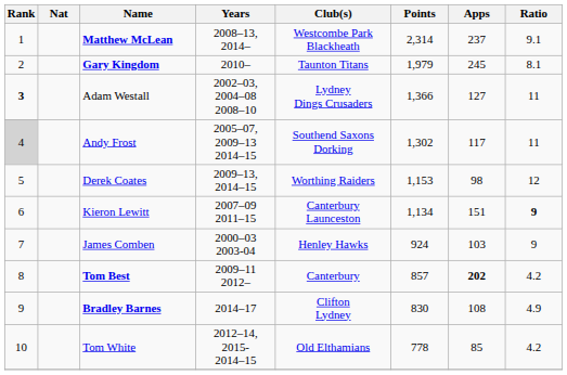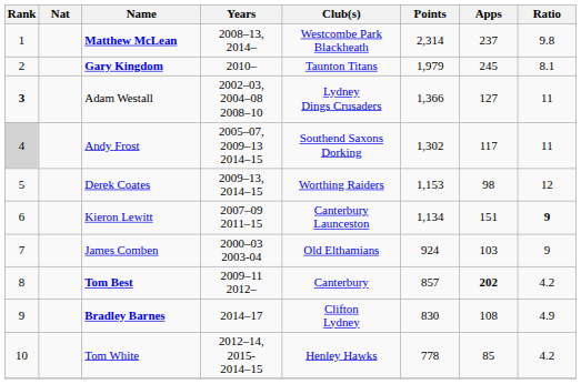 <table class="wikitable sortable" style="text-align: center">
 <tr>
 <th>Rank</th>
 <th width=50>Nat</th>
 <th width=150>Name</th>
 <th width=100>Years</th>
 <th width=150>Club(s)</th>
 <th width=70>Points</th>
 <th width=70>Apps</th>
 <th width=70>Ratio</th>
 </tr>
 <tr>
 <td>1</td>
 <td></td>
 <td align=left><strong><a href='#'>Matthew McLean</a></strong></td>
 <td>2008–13, 2014–</td>
 <td><a href='#'>Westcombe Park</a><br><a href='#'>Blackheath</a></td>
 <td>2,314</td>
 <td>237</td>
-<td>9.1</td>
+<td>9.8</td>
 </tr>
 <tr>
 <td>2</td>
 <td></td>
 <td align=left><strong><a href='#'>Gary Kingdom</a></strong></td>
 <td>2010–</td>
 <td><a href='#'>Taunton Titans</a></td>
 <td>1,979</td>
 <td>245</td>
 <td>8.1</td>
 </tr>
 <tr>
 <td><strong>3</strong></td>
 <td></td>
 <td align=left>Adam Westall</td>
 <td>2002–03, 2004–08<br>2008–10</td>
 <td><a href='#'>Lydney</a><br><a href='#'>Dings Crusaders</a></td>
 <td>1,366</td>
 <td>127</td>
 <td>11</td>
 </tr>
 <tr>
 <td style="background: lightgrey;">4</td>
 <td></td>
 <td align=left><a href='#'>Andy Frost</a></td>
 <td>2005–07, 2009–13<br>2014–15</td>
 <td><a href='#'>Southend Saxons</a><br><a href='#'>Dorking</a></td>
 <td>1,302</td>
 <td>117</td>
 <td>11</td>
 </tr>
 <tr>
 <td>5</td>
 <td></td>
 <td align=left><a href='#'>Derek Coates</a></td>
 <td>2009–13, 2014–15</td>
 <td><a href='#'>Worthing Raiders</a></td>
 <td>1,153</td>
 <td>98</td>
 <td>12</td>
 </tr>
 <tr>
 <td>6</td>
 <td></td>
 <td align=left><a href='#'>Kieron Lewitt</a></td>
 <td>2007–09<br>2011–15</td>
 <td><a href='#'>Canterbury</a><br><a href='#'>Launceston</a></td>
 <td>1,134</td>
 <td>151</td>
 <td><strong>9</strong></td>
 </tr>
 <tr>
 <td>7</td>
 <td></td>
 <td align=left><a href='#'>James Comben</a></td>
 <td>2000–03<br>2003-04</td>
-<td><a href='#'>Henley Hawks</a></td>
+<td><a href='#'>Old Elthamians</a></td>
 <td>924</td>
 <td>103</td>
 <td>9</td>
 </tr>
 <tr>
 <td>8</td>
 <td></td>
 <td align=left><strong><a href='#'>Tom Best</a></strong></td>
 <td>2009–11<br>2012–</td>
 <td><a href='#'>Canterbury</a></td>
 <td>857</td>
 <td><strong>202</strong></td>
 <td>4.2</td>
 </tr>
 <tr>
 <td>9</td>
 <td></td>
 <td align=left><strong><a href='#'>Bradley Barnes</a></strong></td>
 <td>2014–17</td>
 <td><a href='#'>Clifton</a><br><a href='#'>Lydney</a></td>
 <td>830</td>
 <td>108</td>
 <td>4.9</td>
 </tr>
 <tr>
 <td>10</td>
 <td></td>
 <td align=left><a href='#'>Tom White</a></td>
 <td>2012–14, 2015-<br>2014–15</td>
-<td><a href='#'>Old Elthamians</a></td>
+<td><a href='#'>Henley Hawks</a></td>
 <td>778</td>
 <td>85</td>
 <td>4.2</td>
 </tr>
 <tr>
 </tr>
 </table>
